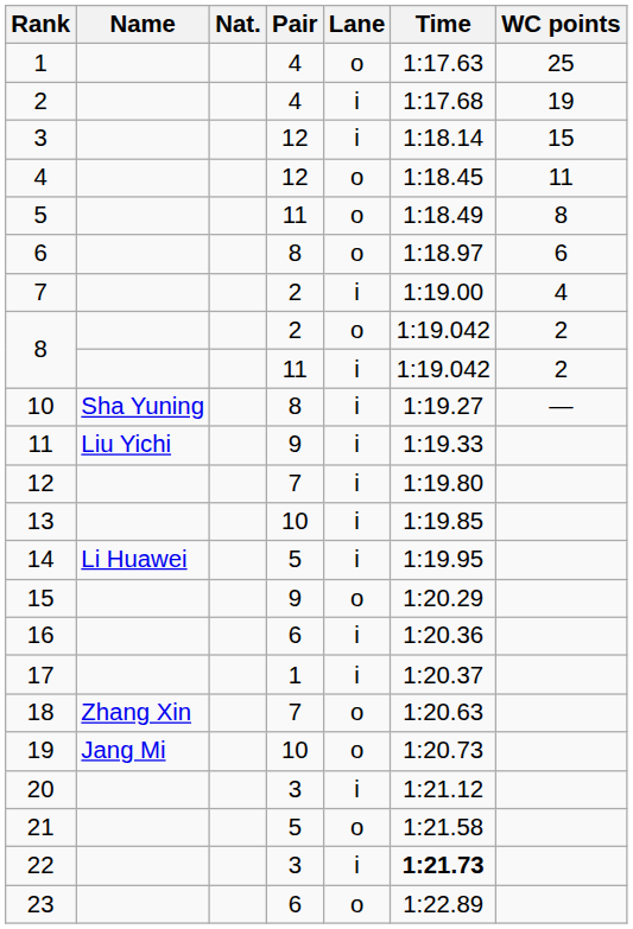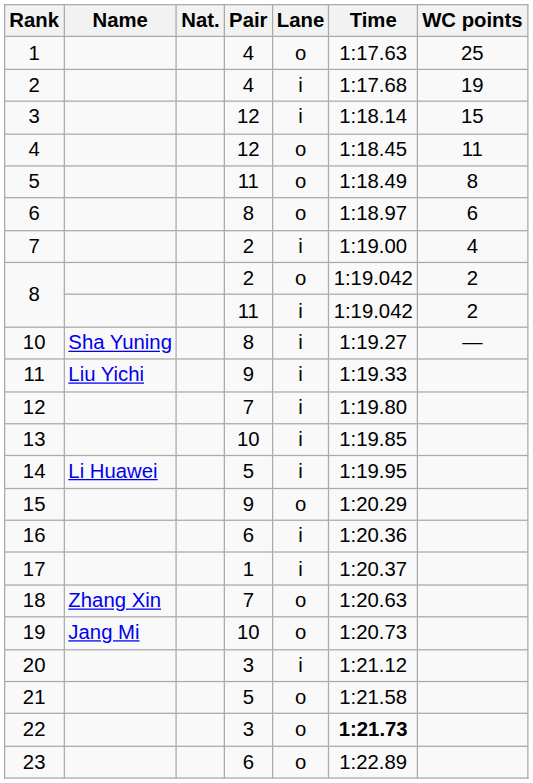 <table class="wikitable sortable" style="text-align:center">
 <tr>
 <th>Rank</th>
 <th>Name</th>
 <th>Nat.</th>
 <th>Pair</th>
 <th>Lane</th>
 <th>Time</th>
 <th>WC points</th>
 </tr>
 <tr>
 <td>1</td>
 <td align=left></td>
 <td></td>
 <td>4</td>
 <td>o</td>
 <td>1:17.63</td>
 <td>25</td>
 </tr>
 <tr>
 <td>2</td>
 <td align=left></td>
 <td></td>
 <td>4</td>
 <td>i</td>
 <td>1:17.68</td>
 <td>19</td>
 </tr>
 <tr>
 <td>3</td>
 <td align=left></td>
 <td></td>
 <td>12</td>
 <td>i</td>
 <td>1:18.14</td>
 <td>15</td>
 </tr>
 <tr>
 <td>4</td>
 <td align=left></td>
 <td></td>
 <td>12</td>
 <td>o</td>
 <td>1:18.45</td>
 <td>11</td>
 </tr>
 <tr>
 <td>5</td>
 <td align=left></td>
 <td></td>
 <td>11</td>
 <td>o</td>
 <td>1:18.49</td>
 <td>8</td>
 </tr>
 <tr>
 <td>6</td>
 <td align=left></td>
 <td></td>
 <td>8</td>
 <td>o</td>
 <td>1:18.97</td>
 <td>6</td>
 </tr>
 <tr>
 <td>7</td>
 <td align=left></td>
 <td></td>
 <td>2</td>
 <td>i</td>
 <td>1:19.00</td>
 <td>4</td>
 </tr>
 <tr>
 <td rowspan=2>8</td>
 <td align=left></td>
 <td></td>
 <td>2</td>
 <td>o</td>
 <td>1:19.042</td>
 <td>2</td>
 </tr>
 <tr>
 <td align=left></td>
 <td></td>
 <td>11</td>
 <td>i</td>
 <td>1:19.042</td>
 <td>2</td>
 </tr>
 <tr>
 <td>10</td>
 <td align=left><a href='#'>Sha Yuning</a></td>
 <td></td>
 <td>8</td>
 <td>i</td>
 <td>1:19.27</td>
 <td>—</td>
 </tr>
 <tr>
 <td>11</td>
 <td align=left><a href='#'>Liu Yichi</a></td>
 <td></td>
 <td>9</td>
 <td>i</td>
 <td>1:19.33</td>
 <td></td>
 </tr>
 <tr>
 <td>12</td>
 <td align=left></td>
 <td></td>
 <td>7</td>
 <td>i</td>
 <td>1:19.80</td>
 <td></td>
 </tr>
 <tr>
 <td>13</td>
 <td align=left></td>
 <td></td>
 <td>10</td>
 <td>i</td>
 <td>1:19.85</td>
 <td></td>
 </tr>
 <tr>
 <td>14</td>
 <td align=left><a href='#'>Li Huawei</a></td>
 <td></td>
 <td>5</td>
 <td>i</td>
 <td>1:19.95</td>
 <td></td>
 </tr>
 <tr>
 <td>15</td>
 <td align=left></td>
 <td></td>
 <td>9</td>
 <td>o</td>
 <td>1:20.29</td>
 <td></td>
 </tr>
 <tr>
 <td>16</td>
 <td align=left></td>
 <td></td>
 <td>6</td>
 <td>i</td>
 <td>1:20.36</td>
 <td></td>
 </tr>
 <tr>
 <td>17</td>
 <td align=left></td>
 <td></td>
 <td>1</td>
 <td>i</td>
 <td>1:20.37</td>
 <td></td>
 </tr>
 <tr>
 <td>18</td>
 <td align=left><a href='#'>Zhang Xin</a></td>
 <td></td>
 <td>7</td>
 <td>o</td>
 <td>1:20.63</td>
 <td></td>
 </tr>
 <tr>
 <td>19</td>
 <td align=left><a href='#'>Jang Mi</a></td>
 <td></td>
 <td>10</td>
 <td>o</td>
 <td>1:20.73</td>
 <td></td>
 </tr>
 <tr>
 <td>20</td>
 <td align=left></td>
 <td></td>
 <td>3</td>
 <td>i</td>
 <td>1:21.12</td>
 <td></td>
 </tr>
 <tr>
 <td>21</td>
 <td align=left></td>
 <td></td>
 <td>5</td>
 <td>o</td>
 <td>1:21.58</td>
 <td></td>
 </tr>
 <tr>
 <td>22</td>
 <td align=left></td>
 <td></td>
 <td>3</td>
-<td>i</td>
+<td>o</td>
 <td><strong>1:21.73</strong></td>
 <td></td>
 </tr>
 <tr>
 <td>23</td>
 <td align=left></td>
 <td></td>
 <td>6</td>
 <td>o</td>
 <td>1:22.89</td>
 <td></td>
 </tr>
 </table>
